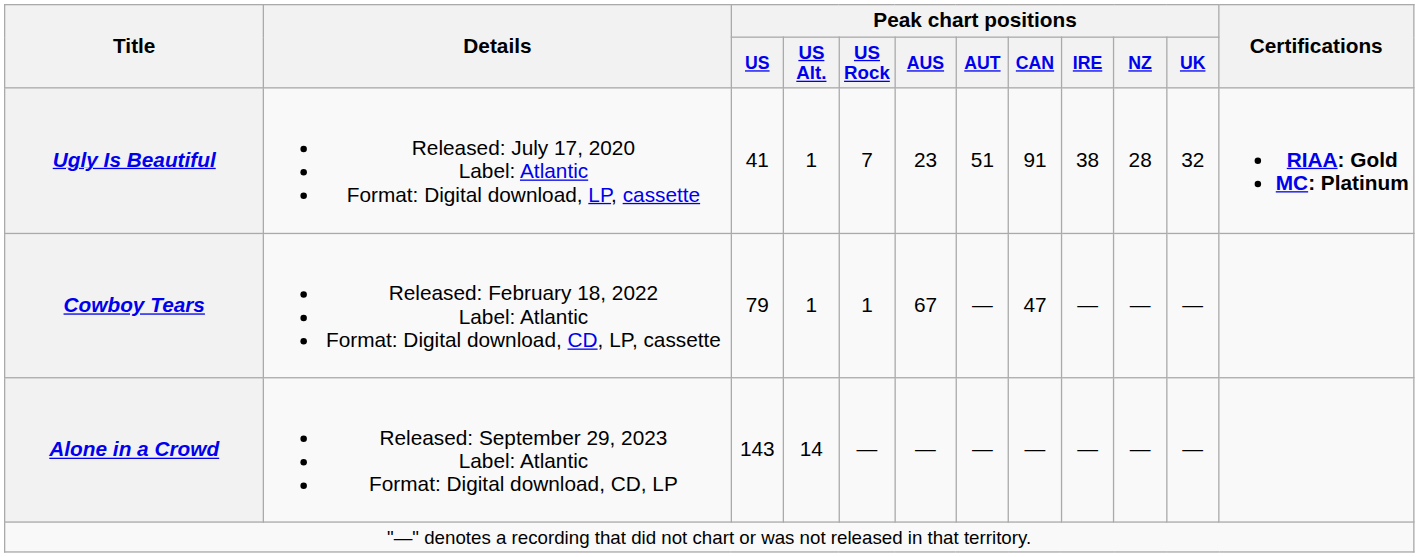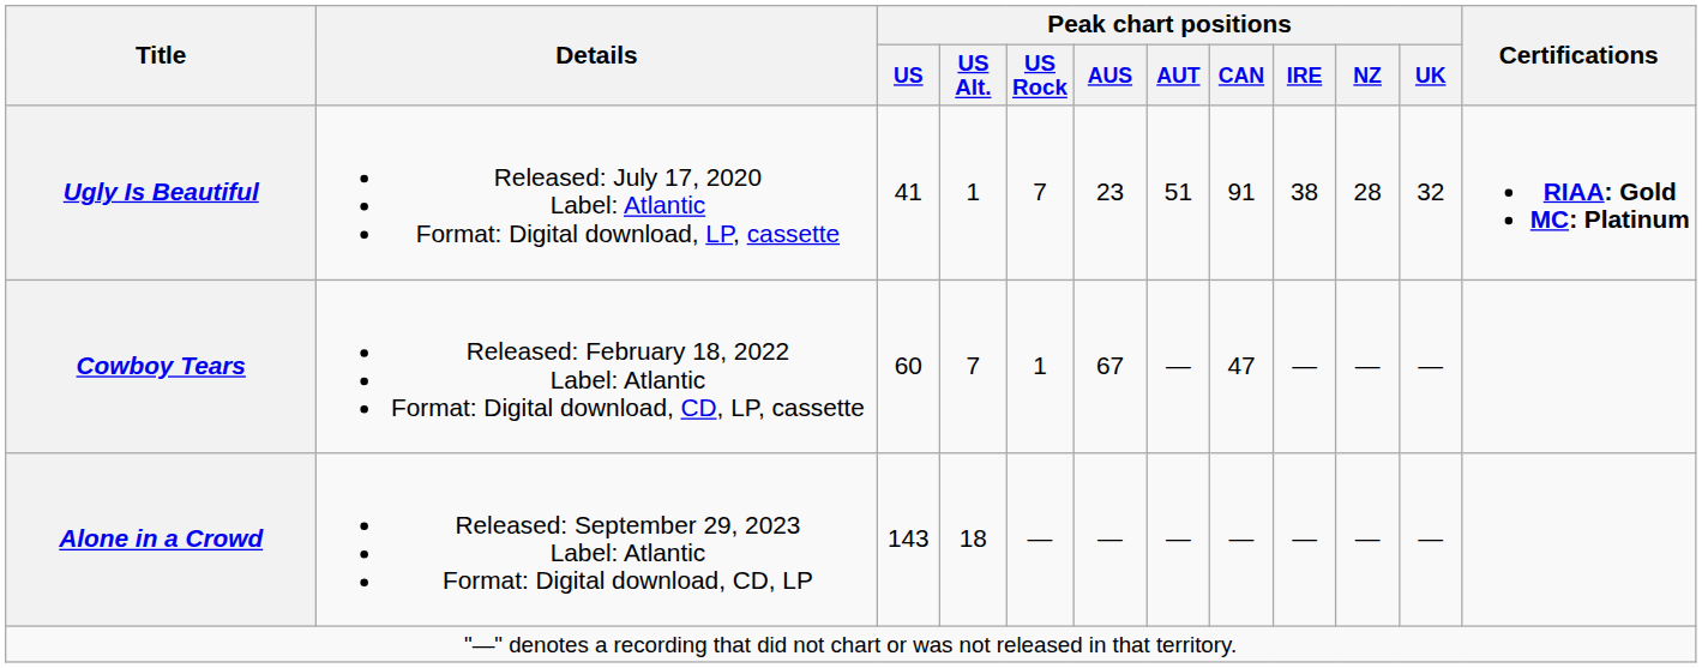 <table class="wikitable plainrowheaders" style="text-align:center;">
 <tr>
 <th scope="col" rowspan="2" style="width:12em;">Title</th>
 <th scope="col" rowspan="2" style="width:22em;">Details</th>
 <th scope="col" colspan="9">Peak chart positions</th>
 <th scope="col" rowspan="2">Certifications</th>
 </tr>
 <tr>
 <th scope="col" style="width:2.5em;font-size:85%;"><a href='#'>US</a><br></th>
 <th scope="col" style="width:2.5em;font-size:90%;"><a href='#'>US<br>Alt.</a><br></th>
 <th scope="col" style="width:2.5em;font-size:90%;"><a href='#'>US<br>Rock</a><br></th>
 <th scope="col" style="width:3em;font-size:85%;"><a href='#'>AUS</a><br></th>
 <th scope="col" style="width:2.5em;font-size:85%;"><a href='#'>AUT</a><br></th>
 <th scope="col" style="width:2.5em;font-size:85%;"><a href='#'>CAN</a><br></th>
 <th scope="col" style="width:2.5em;font-size:85%;"><a href='#'>IRE</a><br></th>
 <th scope="col" style="width:2.5em;font-size:85%;"><a href='#'>NZ</a><br></th>
 <th scope="col" style="width:2.5em;font-size:85%;"><a href='#'>UK</a><br></th>
 </tr>
 <tr>
 <th scope="row"><em><a href='#'>Ugly Is Beautiful</a></em></th>
 <td><br><ul><li>Released: July 17, 2020</li><li>Label: <a href='#'>Atlantic</a></li><li>Format: Digital download, <a href='#'>LP</a>, <a href='#'>cassette</a></li></ul></td>
 <td>41</td>
 <td>1</td>
 <td>7</td>
 <td>23</td>
 <td>51</td>
 <td>91</td>
 <td>38</td>
 <td>28</td>
 <td>32</td>
 <td><strong><br><ul><li><a href='#'>RIAA</a>: Gold</li><li><a href='#'>MC</a>: Platinum</li></ul></strong></td>
 </tr>
 <tr>
 <th scope="row"><em><a href='#'>Cowboy Tears</a></em></th>
 <td><br><ul><li>Released: February 18, 2022</li><li>Label: Atlantic</li><li>Format: Digital download, <a href='#'>CD</a>, LP, cassette</li></ul></td>
-<td>79</td>
-<td>1</td>
+<td>60</td>
+<td>7</td>
 <td>1</td>
 <td>67</td>
 <td>—</td>
 <td>47</td>
 <td>—</td>
 <td>—</td>
 <td>—</td>
 <td></td>
 </tr>
 <tr>
 <th scope="row"><em><a href='#'>Alone in a Crowd</a></em></th>
 <td><br><ul><li>Released: September 29, 2023</li><li>Label: Atlantic</li><li>Format: Digital download, CD, LP</li></ul></td>
 <td>143</td>
-<td>14</td>
+<td>18</td>
 <td>—</td>
 <td>—</td>
 <td>—</td>
 <td>—</td>
 <td>—</td>
 <td>—</td>
 <td>—</td>
 <td></td>
 </tr>
 <tr>
 <td colspan="12" style="font-size:90%">"—" denotes a recording that did not chart or was not released in that territory.</td>
 </tr>
 </table>
